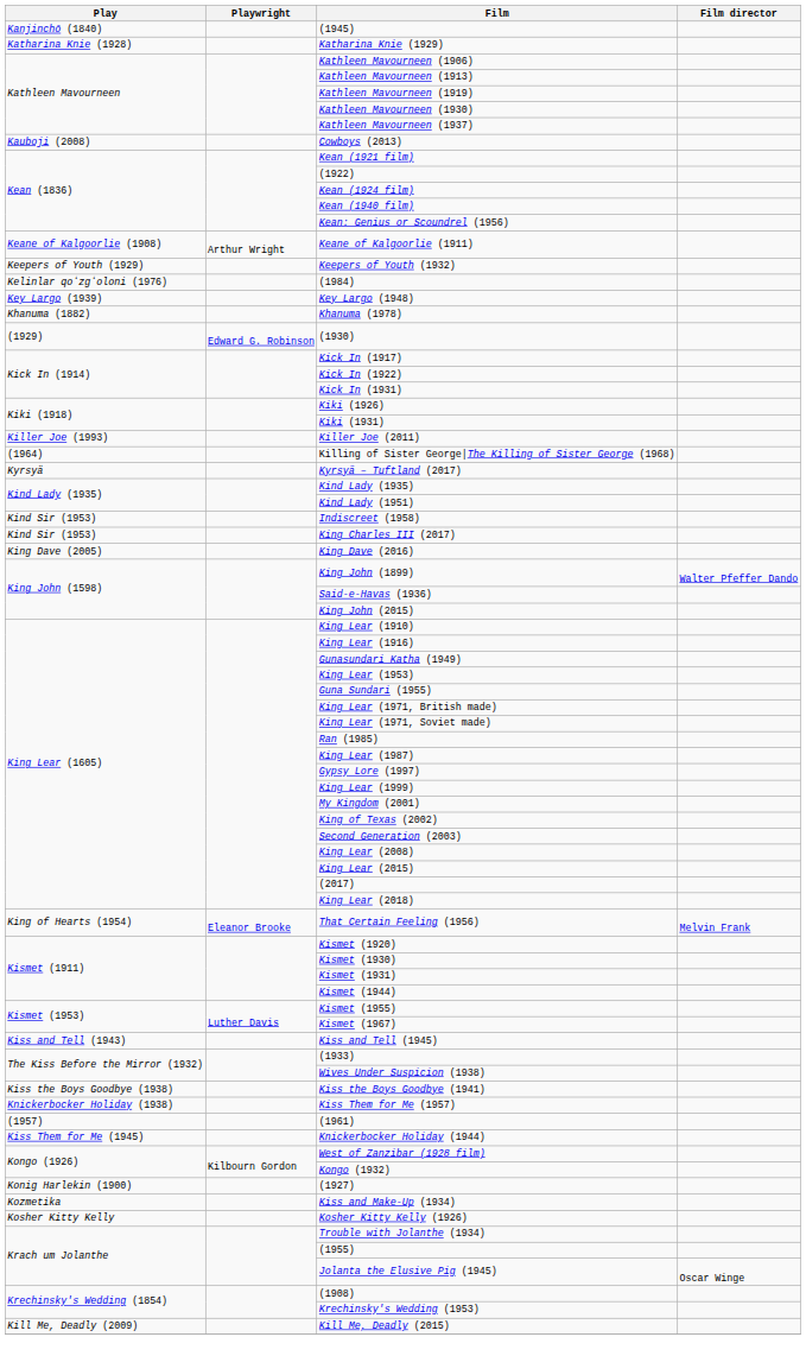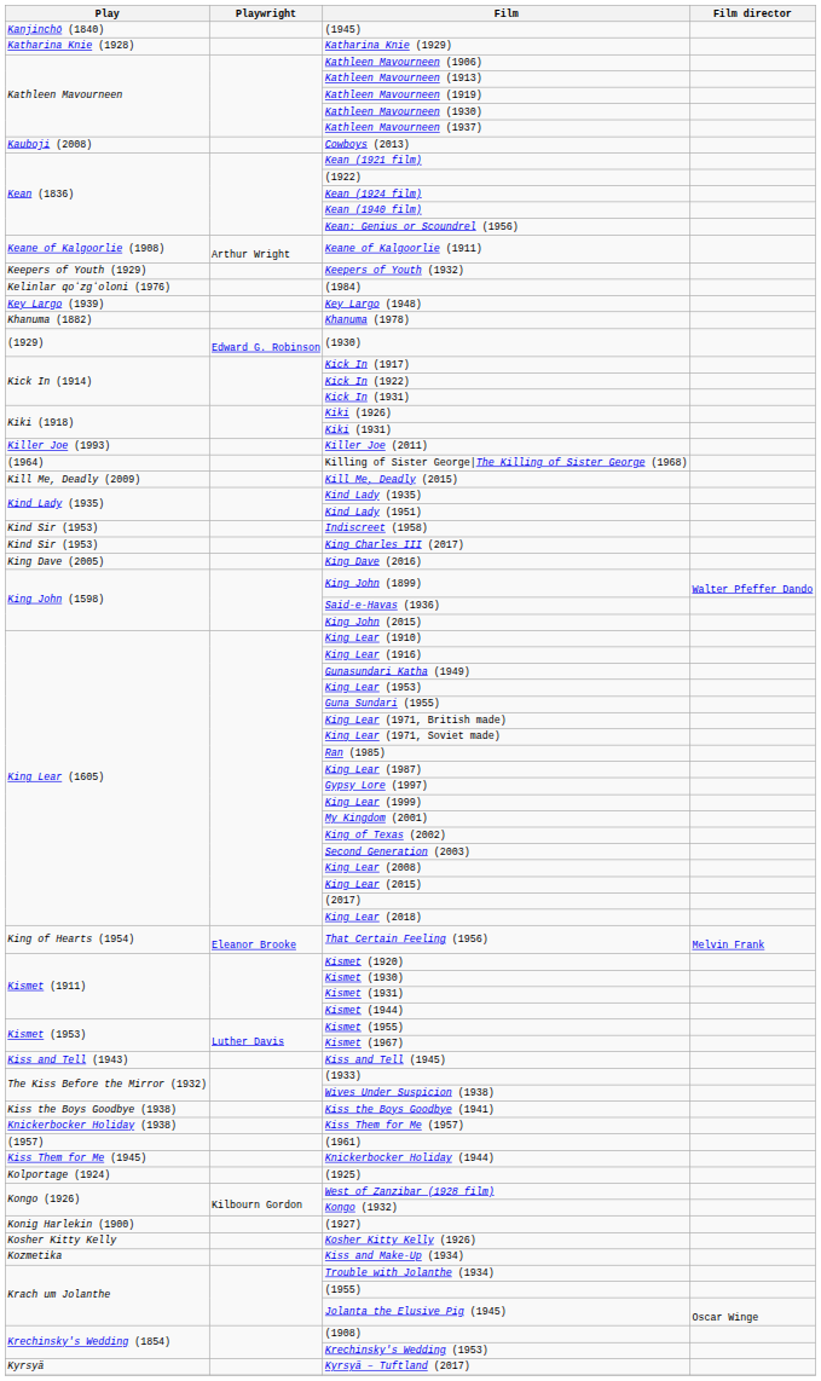 <table class="wikitable plainrowheaders sortable">
 <tr>
 <th width=>Play</th>
 <th width=>Playwright</th>
 <th width=>Film</th>
 <th width=>Film director</th>
 </tr>
 <tr>
 <td><em><a href='#'>Kanjinchō</a></em> (1840)</td>
 <td></td>
 <td> (1945)</td>
 <td></td>
 </tr>
 <tr>
 <td><em><a href='#'>Katharina Knie</a></em> (1928)</td>
 <td></td>
 <td><em><a href='#'>Katharina Knie</a></em> (1929)</td>
 <td></td>
 </tr>
 <tr>
 <td rowspan=5><em>Kathleen Mavourneen</em></td>
 <td rowspan=5></td>
 <td><em><a href='#'>Kathleen Mavourneen</a></em> (1906)</td>
 <td></td>
 </tr>
 <tr>
 <td><em><a href='#'>Kathleen Mavourneen</a></em> (1913)</td>
 <td></td>
 </tr>
 <tr>
 <td><em><a href='#'>Kathleen Mavourneen</a></em> (1919)</td>
 <td></td>
 </tr>
 <tr>
 <td><em><a href='#'>Kathleen Mavourneen</a></em> (1930)</td>
 <td></td>
 </tr>
 <tr>
 <td><em><a href='#'>Kathleen Mavourneen</a></em> (1937)</td>
 <td></td>
 </tr>
 <tr>
 <td><em><a href='#'>Kauboji</a></em> (2008)</td>
 <td></td>
 <td><em><a href='#'>Cowboys</a></em> (2013)</td>
 <td></td>
 </tr>
 <tr>
 <td rowspan=5><em><a href='#'>Kean</a></em> (1836)</td>
 <td rowspan=5></td>
 <td><em><a href='#'>Kean (1921 film)</a></em></td>
 <td></td>
 </tr>
 <tr>
 <td> (1922)</td>
 <td></td>
 </tr>
 <tr>
 <td><em><a href='#'>Kean (1924 film)</a></em></td>
 <td></td>
 </tr>
 <tr>
 <td><em><a href='#'>Kean (1940 film)</a></em></td>
 <td></td>
 </tr>
 <tr>
 <td><em><a href='#'>Kean: Genius or Scoundrel</a></em> (1956)</td>
 <td></td>
 </tr>
 <tr>
 <td><em><a href='#'>Keane of Kalgoorlie</a></em> (1908)</td>
 <td><br>Arthur Wright</td>
 <td><em><a href='#'>Keane of Kalgoorlie</a></em> (1911)</td>
 <td></td>
 </tr>
 <tr>
 <td><em>Keepers of Youth</em> (1929)</td>
 <td></td>
 <td><em><a href='#'>Keepers of Youth</a></em> (1932)</td>
 <td></td>
 </tr>
 <tr>
 <td><em>Kelinlar qoʻzgʻoloni</em> (1976)</td>
 <td></td>
 <td> (1984)</td>
 <td></td>
 </tr>
 <tr>
 <td><em><a href='#'>Key Largo</a></em> (1939)</td>
 <td></td>
 <td><em><a href='#'>Key Largo</a></em> (1948)</td>
 <td></td>
 </tr>
 <tr>
 <td><em>Khanuma</em> (1882)</td>
 <td></td>
 <td><em><a href='#'>Khanuma</a></em> (1978)</td>
 <td></td>
 </tr>
 <tr>
 <td> (1929)</td>
 <td> <br> <a href='#'>Edward G. Robinson</a></td>
 <td> (1930)</td>
 <td></td>
 </tr>
 <tr>
 <td rowspan=3><em>Kick In</em> (1914)</td>
 <td rowspan=3></td>
 <td><em><a href='#'>Kick In</a></em> (1917)</td>
 <td></td>
 </tr>
 <tr>
 <td><em><a href='#'>Kick In</a></em> (1922)</td>
 <td></td>
 </tr>
 <tr>
 <td><em><a href='#'>Kick In</a></em> (1931)</td>
 <td></td>
 </tr>
 <tr>
 <td rowspan=2><em>Kiki</em> (1918)</td>
 <td rowspan=2></td>
 <td><em><a href='#'>Kiki</a></em> (1926)</td>
 <td></td>
 </tr>
 <tr>
 <td><em><a href='#'>Kiki</a></em> (1931)</td>
 <td></td>
 </tr>
 <tr>
 <td><em><a href='#'>Killer Joe</a></em> (1993)</td>
 <td></td>
 <td><em><a href='#'>Killer Joe</a></em> (2011)</td>
 <td></td>
 </tr>
 <tr>
 <td> (1964)</td>
 <td></td>
 <td {{sort cell>Killing of Sister George|<em><a href='#'>The Killing of Sister George</a></em> (1968)</td>
 <td></td>
 </tr>
 <tr>
-<td><em>Kyrsyä</em></td>
+<td><em>Kill Me, Deadly</em> (2009)</td>
 <td></td>
-<td><em><a href='#'>Kyrsyä – Tuftland</a></em> (2017)</td>
+<td><em><a href='#'>Kill Me, Deadly</a></em> (2015)</td>
 <td></td>
 </tr>
 <tr>
 <td rowspan=2><em><a href='#'>Kind Lady</a></em> (1935)</td>
 <td rowspan=2></td>
 <td><em><a href='#'>Kind Lady</a></em> (1935)</td>
 <td></td>
 </tr>
 <tr>
 <td><em><a href='#'>Kind Lady</a></em> (1951)</td>
 <td></td>
 </tr>
 <tr>
 <td><em>Kind Sir</em> (1953)</td>
 <td></td>
 <td><em><a href='#'>Indiscreet</a></em> (1958)</td>
 <td></td>
 </tr>
 <tr>
 <td><em>Kind Sir</em> (1953)</td>
 <td></td>
 <td><em><a href='#'>King Charles III</a></em> (2017)</td>
 <td></td>
 </tr>
 <tr>
 <td><em>King Dave</em> (2005)</td>
 <td></td>
 <td><em><a href='#'>King Dave</a></em> (2016)</td>
 <td></td>
 </tr>
 <tr>
 <td rowspan=3><em><a href='#'>King John</a></em> (1598)</td>
 <td rowspan=3></td>
 <td><em><a href='#'>King John</a></em> (1899)</td>
 <td><br><a href='#'>Walter Pfeffer Dando</a></td>
 </tr>
 <tr>
 <td><em><a href='#'>Said-e-Havas</a></em> (1936)</td>
 <td></td>
 </tr>
 <tr>
 <td><em><a href='#'>King John</a></em> (2015)</td>
 <td></td>
 </tr>
 <tr>
 <td rowspan=18><em><a href='#'>King Lear</a></em> (1605)</td>
 <td rowspan=18></td>
 <td><em><a href='#'>King Lear</a></em> (1910)</td>
 <td></td>
 </tr>
 <tr>
 <td><em><a href='#'>King Lear</a></em> (1916)</td>
 <td></td>
 </tr>
 <tr>
 <td><em><a href='#'>Gunasundari Katha</a></em> (1949)</td>
 <td></td>
 </tr>
 <tr>
 <td><em><a href='#'>King Lear</a></em> (1953)</td>
 <td></td>
 </tr>
 <tr>
 <td><em><a href='#'>Guna Sundari</a></em> (1955)</td>
 <td></td>
 </tr>
 <tr>
 <td><em><a href='#'>King Lear</a></em> (1971, British made)</td>
 <td></td>
 </tr>
 <tr>
 <td><em><a href='#'>King Lear</a></em> (1971, Soviet made)</td>
 <td></td>
 </tr>
 <tr>
 <td><em><a href='#'>Ran</a></em> (1985)</td>
 <td></td>
 </tr>
 <tr>
 <td><em><a href='#'>King Lear</a></em> (1987)</td>
 <td></td>
 </tr>
 <tr>
 <td><em><a href='#'>Gypsy Lore</a></em> (1997)</td>
 <td></td>
 </tr>
 <tr>
 <td><em><a href='#'>King Lear</a></em> (1999)</td>
 <td></td>
 </tr>
 <tr>
 <td><em><a href='#'>My Kingdom</a></em> (2001)</td>
 <td></td>
 </tr>
 <tr>
 <td><em><a href='#'>King of Texas</a></em> (2002)</td>
 <td></td>
 </tr>
 <tr>
 <td><em><a href='#'>Second Generation</a></em> (2003)</td>
 <td></td>
 </tr>
 <tr>
 <td><em><a href='#'>King Lear</a></em> (2008)</td>
 <td></td>
 </tr>
 <tr>
 <td><em><a href='#'>King Lear</a></em> (2015)</td>
 <td></td>
 </tr>
 <tr>
 <td> (2017)</td>
 <td></td>
 </tr>
 <tr>
 <td><em><a href='#'>King Lear</a></em> (2018)</td>
 <td></td>
 </tr>
 <tr>
 <td><em>King of Hearts</em> (1954)</td>
 <td><br><a href='#'>Eleanor Brooke</a></td>
 <td><em><a href='#'>That Certain Feeling</a></em> (1956)</td>
 <td><br><a href='#'>Melvin Frank</a></td>
 </tr>
 <tr>
 <td rowspan=4><em><a href='#'>Kismet</a></em> (1911)</td>
 <td rowspan=4></td>
 <td><em><a href='#'>Kismet</a></em> (1920)</td>
 <td></td>
 </tr>
 <tr>
 <td><em><a href='#'>Kismet</a></em> (1930)</td>
 <td></td>
 </tr>
 <tr>
 <td><em><a href='#'>Kismet</a></em> (1931)</td>
 <td></td>
 </tr>
 <tr>
 <td><em><a href='#'>Kismet</a></em> (1944)</td>
 <td></td>
 </tr>
 <tr>
 <td rowspan=2><em><a href='#'>Kismet</a></em> (1953)</td>
 <td rowspan=2><br><a href='#'>Luther Davis</a></td>
 <td><em><a href='#'>Kismet</a></em> (1955)</td>
 <td></td>
 </tr>
 <tr>
 <td><em><a href='#'>Kismet</a></em> (1967)</td>
 <td></td>
 </tr>
 <tr>
 <td><em><a href='#'>Kiss and Tell</a></em> (1943)</td>
 <td></td>
 <td><em><a href='#'>Kiss and Tell</a></em> (1945)</td>
 <td></td>
 </tr>
 <tr>
 <td rowspan=2><em>The Kiss Before the Mirror</em> (1932)</td>
 <td rowspan=2></td>
 <td> (1933)</td>
 <td></td>
 </tr>
 <tr>
 <td><em><a href='#'>Wives Under Suspicion</a></em> (1938)</td>
 <td></td>
 </tr>
 <tr>
 <td><em>Kiss the Boys Goodbye</em> (1938)</td>
 <td></td>
 <td><em><a href='#'>Kiss the Boys Goodbye</a></em> (1941)</td>
 <td></td>
 </tr>
 <tr>
 <td><em><a href='#'>Knickerbocker Holiday</a></em> (1938)</td>
 <td></td>
 <td><em><a href='#'>Kiss Them for Me</a></em> (1957)</td>
 <td></td>
 </tr>
 <tr>
 <td> (1957)</td>
 <td></td>
 <td> (1961)</td>
 <td></td>
 </tr>
 <tr>
 <td><em><a href='#'>Kiss Them for Me</a></em> (1945)</td>
 <td></td>
 <td><em><a href='#'>Knickerbocker Holiday</a></em> (1944)</td>
 <td></td>
 </tr>
 <tr>
+<td><em>Kolportage</em> (1924)</td>
+<td></td>
+<td> (1925)</td>
+<td></td>
+</tr>
+<tr>
 <td rowspan=2><em>Kongo</em> (1926)</td>
 <td rowspan=2><br> Kilbourn Gordon</td>
 <td><em><a href='#'>West of Zanzibar (1928 film)</a></em></td>
 <td></td>
 </tr>
 <tr>
 <td><em><a href='#'>Kongo</a></em> (1932)</td>
 <td></td>
 </tr>
 <tr>
 <td><em>Konig Harlekin</em> (1900)</td>
 <td></td>
 <td> (1927)</td>
 <td></td>
 </tr>
 <tr>
+<td><em>Kosher Kitty Kelly</em></td>
+<td></td>
+<td><em><a href='#'>Kosher Kitty Kelly</a></em> (1926)</td>
+<td></td>
+</tr>
+<tr>
 <td><em>Kozmetika</em></td>
 <td></td>
 <td><em><a href='#'>Kiss and Make-Up</a></em> (1934)</td>
-<td></td>
-</tr>
-<tr>
-<td><em>Kosher Kitty Kelly</em></td>
-<td></td>
-<td><em><a href='#'>Kosher Kitty Kelly</a></em> (1926)</td>
 <td></td>
 </tr>
 <tr>
 <td rowspan=3><em>Krach um Jolanthe</em></td>
 <td rowspan=3></td>
 <td><em><a href='#'>Trouble with Jolanthe</a></em> (1934)</td>
 <td></td>
 </tr>
 <tr>
 <td> (1955)</td>
 <td></td>
 </tr>
 <tr>
 <td><em><a href='#'>Jolanta the Elusive Pig</a></em> (1945)</td>
 <td><br>Oscar Winge</td>
 </tr>
 <tr>
 <td rowspan=2><em><a href='#'>Krechinsky's Wedding</a></em> (1854)</td>
 <td rowspan=2></td>
 <td> (1908)</td>
 <td></td>
 </tr>
 <tr>
 <td><em><a href='#'>Krechinsky's Wedding</a></em> (1953)</td>
 <td></td>
 </tr>
 <tr>
-<td><em>Kill Me, Deadly</em> (2009)</td>
+<td><em>Kyrsyä</em></td>
 <td></td>
-<td><em><a href='#'>Kill Me, Deadly</a></em> (2015)</td>
+<td><em><a href='#'>Kyrsyä – Tuftland</a></em> (2017)</td>
 <td></td>
 </tr>
 <tr>
 </tr>
 </table>
